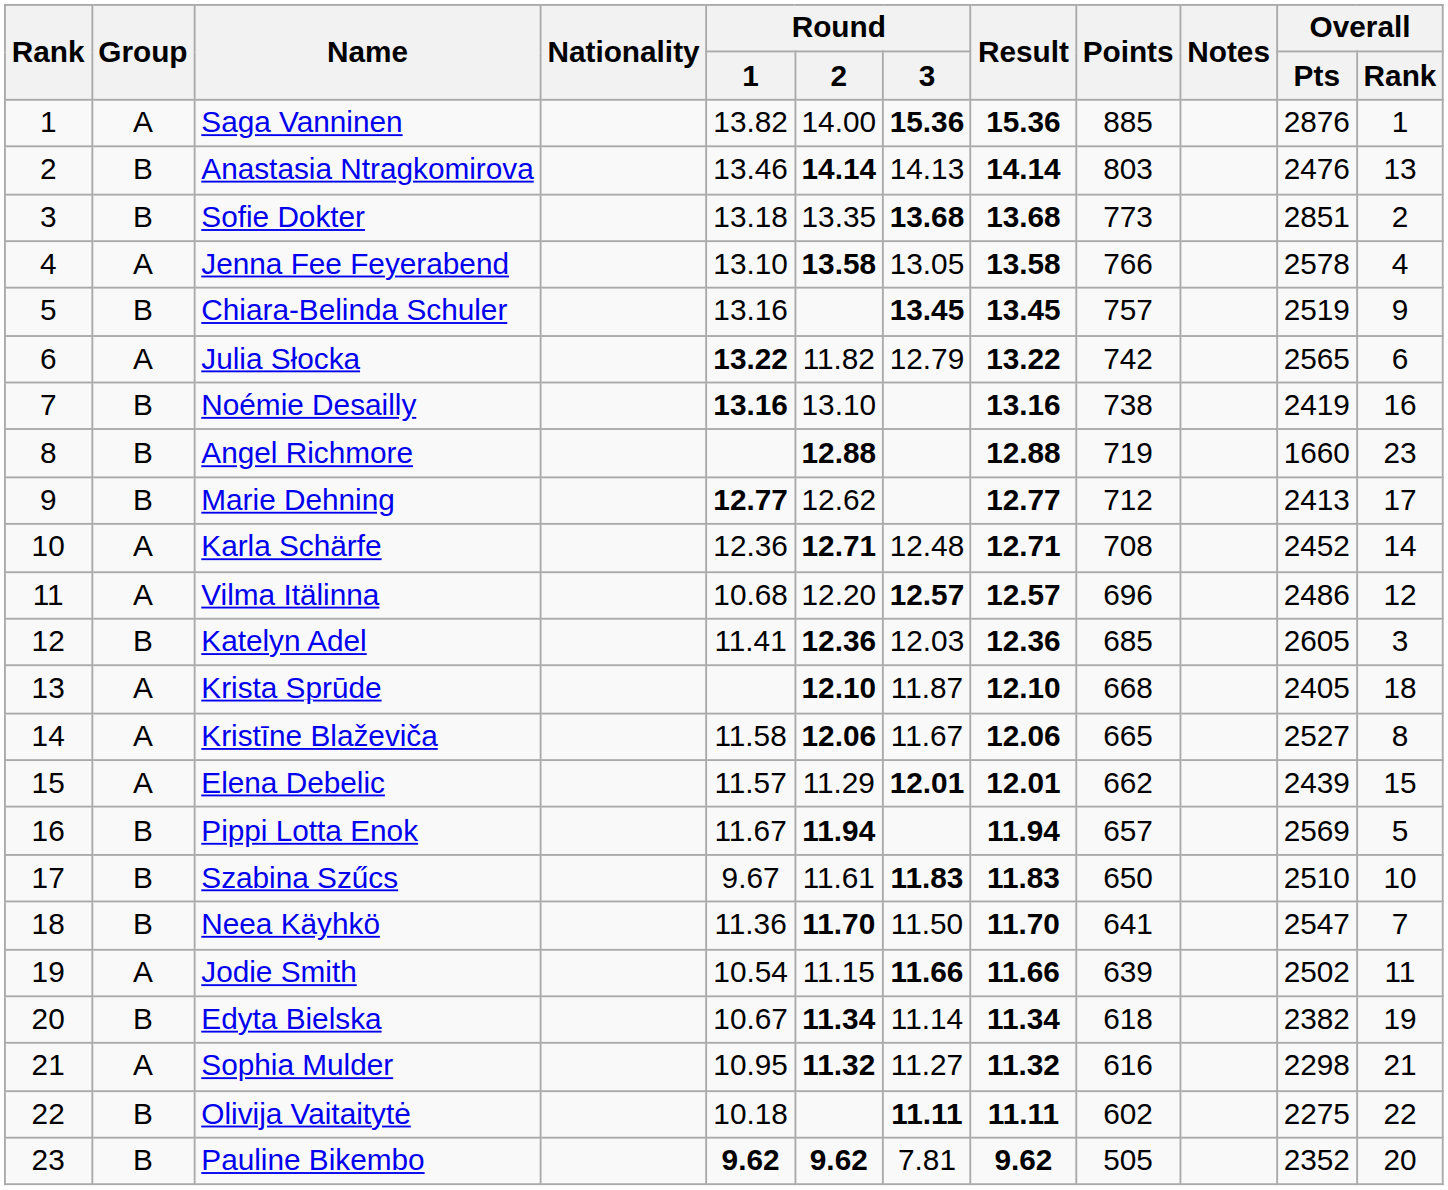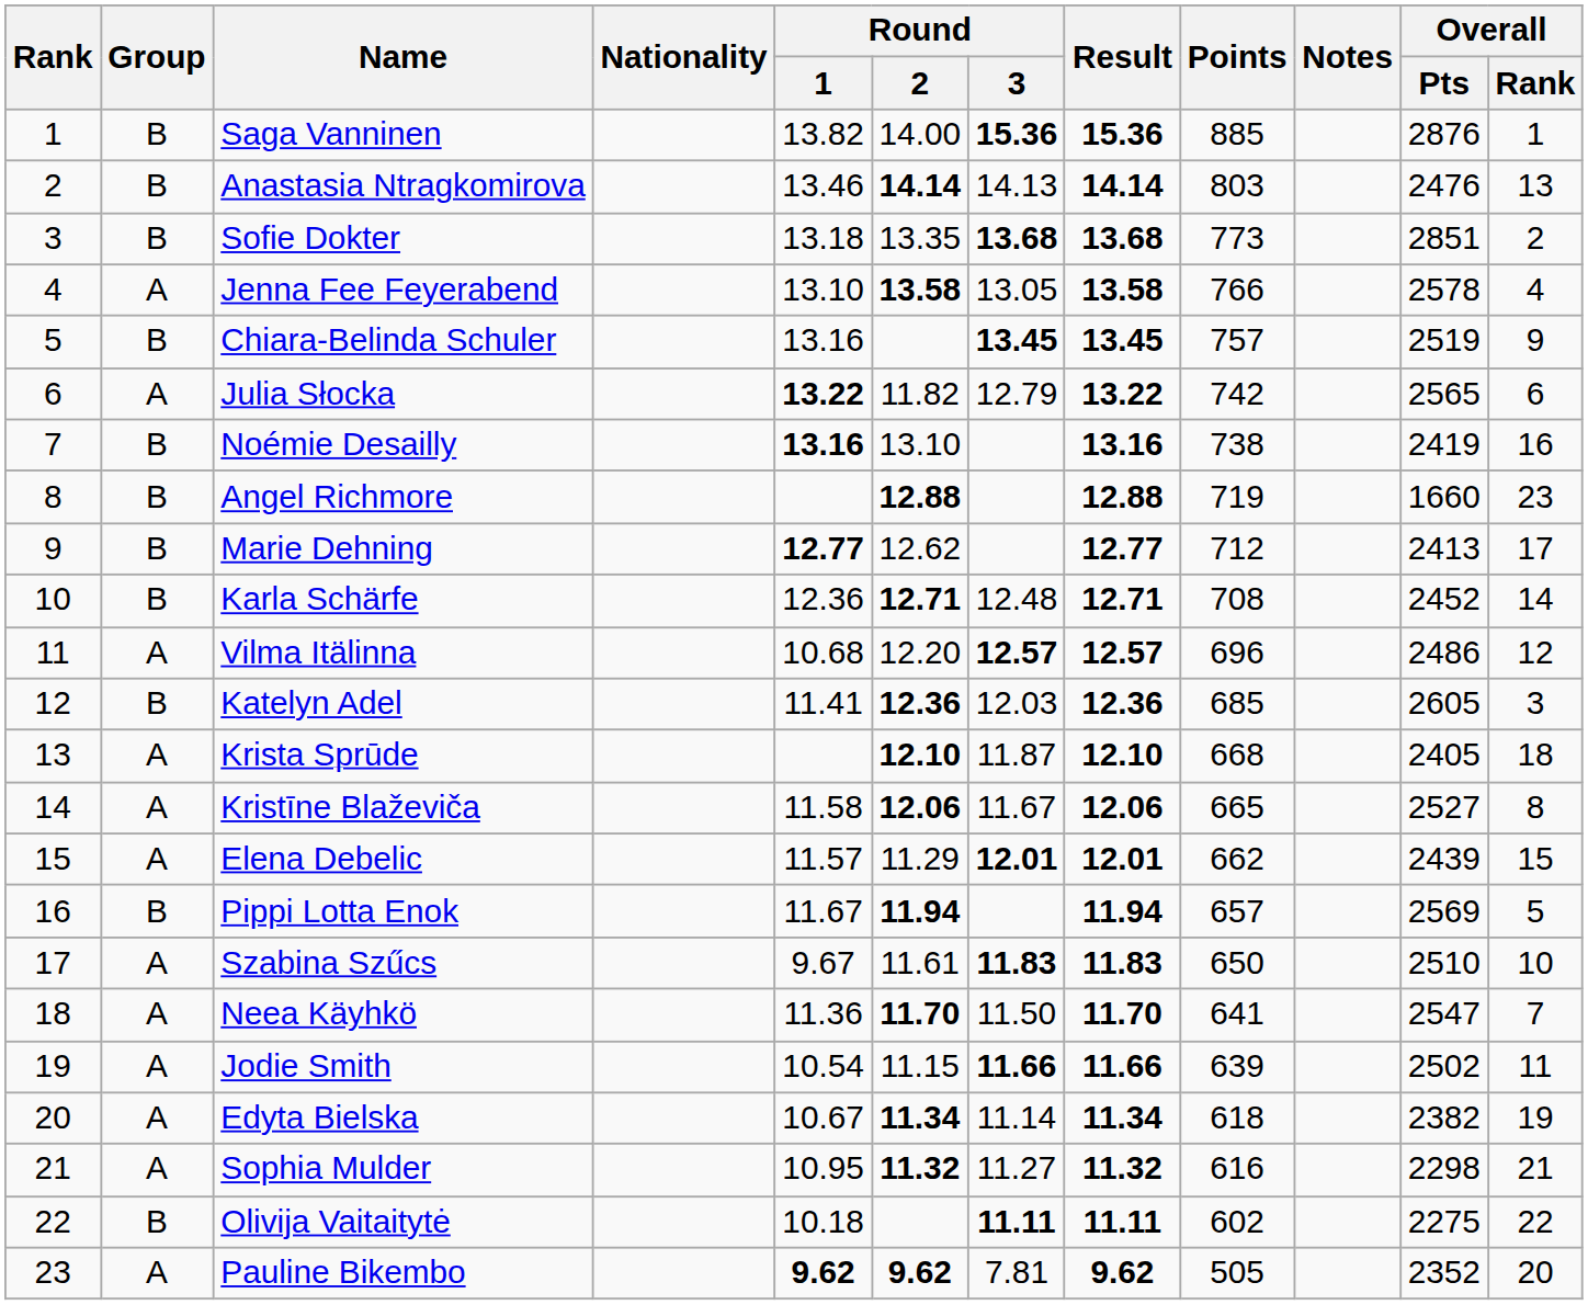 <table class="wikitable sortable" style="text-align:center">
 <tr>
 <th rowspan=2>Rank</th>
 <th rowspan=2>Group</th>
 <th rowspan=2>Name</th>
 <th rowspan=2>Nationality</th>
 <th colspan=3>Round</th>
 <th rowspan=2 data-sort-type="number">Result</th>
 <th rowspan=2>Points</th>
 <th rowspan=2>Notes</th>
 <th colspan=2>Overall</th>
 </tr>
 <tr>
 <th data-sort-type="number">1</th>
 <th data-sort-type="number">2</th>
 <th data-sort-type="number">3</th>
 <th>Pts</th>
 <th>Rank</th>
 </tr>
 <tr>
 <td>1</td>
-<td>A</td>
+<td>B</td>
 <td align=left><a href='#'>Saga Vanninen</a></td>
 <td align=left></td>
 <td>13.82</td>
 <td>14.00</td>
 <td><strong>15.36</strong></td>
 <td><strong>15.36</strong></td>
 <td>885</td>
 <td></td>
 <td>2876</td>
 <td>1</td>
 </tr>
 <tr>
 <td>2</td>
 <td>B</td>
 <td align=left><a href='#'>Anastasia Ntragkomirova</a></td>
 <td align=left></td>
 <td>13.46</td>
 <td><strong>14.14</strong></td>
 <td>14.13</td>
 <td><strong>14.14</strong></td>
 <td>803</td>
 <td></td>
 <td>2476</td>
 <td>13</td>
 </tr>
 <tr>
 <td>3</td>
 <td>B</td>
 <td align=left><a href='#'>Sofie Dokter</a></td>
 <td align=left></td>
 <td>13.18</td>
 <td>13.35</td>
 <td><strong>13.68</strong></td>
 <td><strong>13.68</strong></td>
 <td>773</td>
 <td></td>
 <td>2851</td>
 <td>2</td>
 </tr>
 <tr>
 <td>4</td>
 <td>A</td>
 <td align=left><a href='#'>Jenna Fee Feyerabend</a></td>
 <td align=left></td>
 <td>13.10</td>
 <td><strong>13.58</strong></td>
 <td>13.05</td>
 <td><strong>13.58</strong></td>
 <td>766</td>
 <td></td>
 <td>2578</td>
 <td>4</td>
 </tr>
 <tr>
 <td>5</td>
 <td>B</td>
 <td align=left><a href='#'>Chiara-Belinda Schuler</a></td>
 <td align=left></td>
 <td>13.16</td>
 <td></td>
 <td><strong>13.45</strong></td>
 <td><strong>13.45</strong></td>
 <td>757</td>
 <td></td>
 <td>2519</td>
 <td>9</td>
 </tr>
 <tr>
 <td>6</td>
 <td>A</td>
 <td align=left><a href='#'>Julia Słocka</a></td>
 <td align=left></td>
 <td><strong>13.22</strong></td>
 <td>11.82</td>
 <td>12.79</td>
 <td><strong>13.22</strong></td>
 <td>742</td>
 <td></td>
 <td>2565</td>
 <td>6</td>
 </tr>
 <tr>
 <td>7</td>
 <td>B</td>
 <td align=left><a href='#'>Noémie Desailly</a></td>
 <td align=left></td>
 <td><strong>13.16</strong></td>
 <td>13.10</td>
 <td></td>
 <td><strong>13.16</strong></td>
 <td>738</td>
 <td></td>
 <td>2419</td>
 <td>16</td>
 </tr>
 <tr>
 <td>8</td>
 <td>B</td>
 <td align=left><a href='#'>Angel Richmore</a></td>
 <td align=left></td>
 <td></td>
 <td><strong>12.88</strong></td>
 <td></td>
 <td><strong>12.88</strong></td>
 <td>719</td>
 <td></td>
 <td>1660</td>
 <td>23</td>
 </tr>
 <tr>
 <td>9</td>
 <td>B</td>
 <td align=left><a href='#'>Marie Dehning</a></td>
 <td align=left></td>
 <td><strong>12.77</strong></td>
 <td>12.62</td>
 <td></td>
 <td><strong>12.77</strong></td>
 <td>712</td>
 <td></td>
 <td>2413</td>
 <td>17</td>
 </tr>
 <tr>
 <td>10</td>
-<td>A</td>
+<td>B</td>
 <td align=left><a href='#'>Karla Schärfe</a></td>
 <td align=left></td>
 <td>12.36</td>
 <td><strong>12.71</strong></td>
 <td>12.48</td>
 <td><strong>12.71</strong></td>
 <td>708</td>
 <td></td>
 <td>2452</td>
 <td>14</td>
 </tr>
 <tr>
 <td>11</td>
 <td>A</td>
 <td align=left><a href='#'>Vilma Itälinna</a></td>
 <td align=left></td>
 <td>10.68</td>
 <td>12.20</td>
 <td><strong>12.57</strong></td>
 <td><strong>12.57</strong></td>
 <td>696</td>
 <td></td>
 <td>2486</td>
 <td>12</td>
 </tr>
 <tr>
 <td>12</td>
 <td>B</td>
 <td align=left><a href='#'>Katelyn Adel</a></td>
 <td align=left></td>
 <td>11.41</td>
 <td><strong>12.36</strong></td>
 <td>12.03</td>
 <td><strong>12.36</strong></td>
 <td>685</td>
 <td></td>
 <td>2605</td>
 <td>3</td>
 </tr>
 <tr>
 <td>13</td>
 <td>A</td>
 <td align=left><a href='#'>Krista Sprūde</a></td>
 <td align=left></td>
 <td></td>
 <td><strong>12.10</strong></td>
 <td>11.87</td>
 <td><strong>12.10</strong></td>
 <td>668</td>
 <td></td>
 <td>2405</td>
 <td>18</td>
 </tr>
 <tr>
 <td>14</td>
 <td>A</td>
 <td align=left><a href='#'>Kristīne Blaževiča</a></td>
 <td align=left></td>
 <td>11.58</td>
 <td><strong>12.06</strong></td>
 <td>11.67</td>
 <td><strong>12.06</strong></td>
 <td>665</td>
 <td></td>
 <td>2527</td>
 <td>8</td>
 </tr>
 <tr>
 <td>15</td>
 <td>A</td>
 <td align=left><a href='#'>Elena Debelic</a></td>
 <td align=left></td>
 <td>11.57</td>
 <td>11.29</td>
 <td><strong>12.01</strong></td>
 <td><strong>12.01</strong></td>
 <td>662</td>
 <td></td>
 <td>2439</td>
 <td>15</td>
 </tr>
 <tr>
 <td>16</td>
 <td>B</td>
 <td align=left><a href='#'>Pippi Lotta Enok</a></td>
 <td align=left></td>
 <td>11.67</td>
 <td><strong>11.94</strong></td>
 <td></td>
 <td><strong>11.94</strong></td>
 <td>657</td>
 <td></td>
 <td>2569</td>
 <td>5</td>
 </tr>
 <tr>
 <td>17</td>
-<td>B</td>
+<td>A</td>
 <td align=left><a href='#'>Szabina Szűcs</a></td>
 <td align=left></td>
 <td>9.67</td>
 <td>11.61</td>
 <td><strong>11.83</strong></td>
 <td><strong>11.83</strong></td>
 <td>650</td>
 <td></td>
 <td>2510</td>
 <td>10</td>
 </tr>
 <tr>
 <td>18</td>
-<td>B</td>
+<td>A</td>
 <td align=left><a href='#'>Neea Käyhkö</a></td>
 <td align=left></td>
 <td>11.36</td>
 <td><strong>11.70</strong></td>
 <td>11.50</td>
 <td><strong>11.70</strong></td>
 <td>641</td>
 <td></td>
 <td>2547</td>
 <td>7</td>
 </tr>
 <tr>
 <td>19</td>
 <td>A</td>
 <td align=left><a href='#'>Jodie Smith</a></td>
 <td align=left></td>
 <td>10.54</td>
 <td>11.15</td>
 <td><strong>11.66</strong></td>
 <td><strong>11.66</strong></td>
 <td>639</td>
 <td></td>
 <td>2502</td>
 <td>11</td>
 </tr>
 <tr>
 <td>20</td>
-<td>B</td>
+<td>A</td>
 <td align=left><a href='#'>Edyta Bielska</a></td>
 <td align=left></td>
 <td>10.67</td>
 <td><strong>11.34</strong></td>
 <td>11.14</td>
 <td><strong>11.34</strong></td>
 <td>618</td>
 <td></td>
 <td>2382</td>
 <td>19</td>
 </tr>
 <tr>
 <td>21</td>
 <td>A</td>
 <td align=left><a href='#'>Sophia Mulder</a></td>
 <td align=left></td>
 <td>10.95</td>
 <td><strong>11.32</strong></td>
 <td>11.27</td>
 <td><strong>11.32</strong></td>
 <td>616</td>
 <td></td>
 <td>2298</td>
 <td>21</td>
 </tr>
 <tr>
 <td>22</td>
 <td>B</td>
 <td align=left><a href='#'>Olivija Vaitaitytė</a></td>
 <td align=left></td>
 <td>10.18</td>
 <td></td>
 <td><strong>11.11</strong></td>
 <td><strong>11.11</strong></td>
 <td>602</td>
 <td></td>
 <td>2275</td>
 <td>22</td>
 </tr>
 <tr>
 <td>23</td>
-<td>B</td>
+<td>A</td>
 <td align=left><a href='#'>Pauline Bikembo</a></td>
 <td align=left></td>
 <td><strong>9.62</strong></td>
 <td><strong>9.62</strong></td>
 <td>7.81</td>
 <td><strong>9.62</strong></td>
 <td>505</td>
 <td></td>
 <td>2352</td>
 <td>20</td>
 </tr>
 </table>
